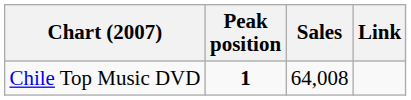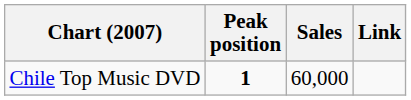 <table class="wikitable sortable">
 <tr>
 <th>Chart (2007)</th>
 <th>Peak <br>position</th>
 <th>Sales</th>
 <th>Link</th>
 </tr>
 <tr>
 <td><a href='#'>Chile</a> Top Music DVD</td>
 <td align="center"><strong>1</strong></td>
-<td>64,008</td>
+<td>60,000</td>
 <td></td>
 </tr>
 </table>
